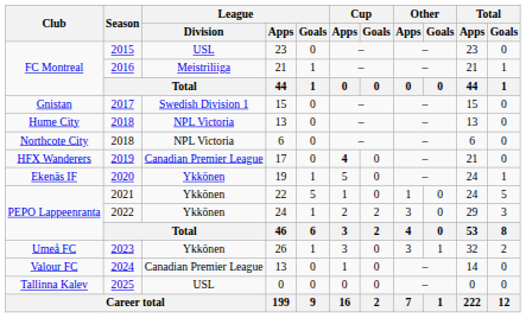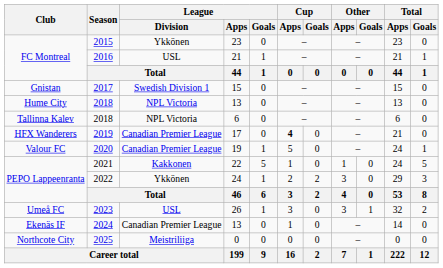 <table class="wikitable" style="text-align:center">
 <tr>
 <th rowspan="2">Club</th>
 <th rowspan="2">Season</th>
 <th colspan="3">League</th>
 <th colspan="2">Cup</th>
 <th colspan="2">Other</th>
 <th colspan="2">Total</th>
 </tr>
 <tr>
 <th>Division</th>
 <th>Apps</th>
 <th>Goals</th>
 <th>Apps</th>
 <th>Goals</th>
 <th>Apps</th>
 <th>Goals</th>
 <th>Apps</th>
 <th>Goals</th>
 </tr>
 <tr>
 <td rowspan=3><a href='#'>FC Montreal</a></td>
 <td><a href='#'>2015</a></td>
-<td><a href='#'>USL</a></td>
+<td>Ykkönen</td>
 <td>23</td>
 <td>0</td>
 <td colspan=2>–</td>
 <td colspan=2>–</td>
 <td>23</td>
 <td>0</td>
 </tr>
 <tr>
 <td><a href='#'>2016</a></td>
-<td><a href='#'>Meistriliiga</a></td>
+<td>USL</td>
 <td>21</td>
 <td>1</td>
 <td colspan=2>–</td>
 <td colspan=2>–</td>
 <td>21</td>
 <td>1</td>
 </tr>
 <tr>
 <th colspan=2>Total</th>
 <th>44</th>
 <th>1</th>
 <th>0</th>
 <th>0</th>
 <th>0</th>
 <th>0</th>
 <th>44</th>
 <th>1</th>
 </tr>
 <tr>
 <td><a href='#'>Gnistan</a></td>
 <td><a href='#'>2017</a></td>
 <td><a href='#'>Swedish Division 1</a></td>
 <td>15</td>
 <td>0</td>
 <td colspan=2>–</td>
 <td colspan=2>–</td>
 <td>15</td>
 <td>0</td>
 </tr>
 <tr>
 <td><a href='#'>Hume City</a></td>
 <td><a href='#'>2018</a></td>
 <td><a href='#'>NPL Victoria</a></td>
 <td>13</td>
 <td>0</td>
 <td colspan=2>–</td>
 <td colspan=2>–</td>
 <td>13</td>
 <td>0</td>
 </tr>
 <tr>
-<td><a href='#'>Northcote City</a></td>
+<td><a href='#'>Tallinna Kalev</a></td>
 <td>2018</td>
 <td>NPL Victoria</td>
 <td>6</td>
 <td>0</td>
 <td colspan=2>–</td>
 <td colspan=2>–</td>
 <td>6</td>
 <td>0</td>
 </tr>
 <tr>
 <td><a href='#'>HFX Wanderers</a></td>
 <td><a href='#'>2019</a></td>
 <td><a href='#'>Canadian Premier League</a></td>
 <td>17</td>
 <td>0</td>
 <td><strong>4</strong></td>
 <td>0</td>
 <td colspan=2>–</td>
 <td>21</td>
 <td>0</td>
 </tr>
 <tr>
-<td><a href='#'>Ekenäs IF</a></td>
+<td><a href='#'>Valour FC</a></td>
 <td><a href='#'>2020</a></td>
-<td><a href='#'>Ykkönen</a></td>
+<td><a href='#'>Canadian Premier League</a></td>
 <td>19</td>
 <td>1</td>
 <td>5</td>
 <td>0</td>
 <td colspan=2>–</td>
 <td>24</td>
 <td>1</td>
 </tr>
 <tr>
 <td rowspan=3><a href='#'>PEPO Lappeenranta</a></td>
 <td>2021</td>
-<td>Ykkönen</td>
+<td><a href='#'>Kakkonen</a></td>
 <td>22</td>
 <td>5</td>
 <td>1</td>
 <td>0</td>
 <td>1</td>
 <td>0</td>
 <td>24</td>
 <td>5</td>
 </tr>
 <tr>
 <td>2022</td>
 <td>Ykkönen</td>
 <td>24</td>
 <td>1</td>
 <td>2</td>
 <td>2</td>
 <td>3</td>
 <td>0</td>
 <td>29</td>
 <td>3</td>
 </tr>
 <tr>
 <th colspan=2>Total</th>
 <th>46</th>
 <th>6</th>
 <th>3</th>
 <th>2</th>
 <th>4</th>
 <th>0</th>
 <th>53</th>
 <th>8</th>
 </tr>
 <tr>
 <td><a href='#'>Umeå FC</a></td>
 <td><a href='#'>2023</a></td>
-<td>Ykkönen</td>
+<td><a href='#'>USL</a></td>
 <td>26</td>
 <td>1</td>
 <td>3</td>
 <td>0</td>
 <td>3</td>
 <td>1</td>
 <td>32</td>
 <td>2</td>
 </tr>
 <tr>
-<td><a href='#'>Valour FC</a></td>
+<td><a href='#'>Ekenäs IF</a></td>
 <td><a href='#'>2024</a></td>
 <td>Canadian Premier League</td>
 <td>13</td>
 <td>0</td>
 <td>1</td>
 <td>0</td>
 <td colspan=2>–</td>
 <td>14</td>
 <td>0</td>
 </tr>
 <tr>
-<td><a href='#'>Tallinna Kalev</a></td>
+<td><a href='#'>Northcote City</a></td>
 <td><a href='#'>2025</a></td>
-<td>USL</td>
+<td><a href='#'>Meistriliiga</a></td>
 <td>0</td>
 <td>0</td>
 <td>0</td>
 <td>0</td>
 <td colspan=2>–</td>
 <td>0</td>
 <td>0</td>
 </tr>
 <tr>
 <th colspan="3">Career total</th>
 <th>199</th>
 <th>9</th>
 <th>16</th>
 <th>2</th>
 <th>7</th>
 <th>1</th>
 <th>222</th>
 <th>12</th>
 </tr>
 </table>
